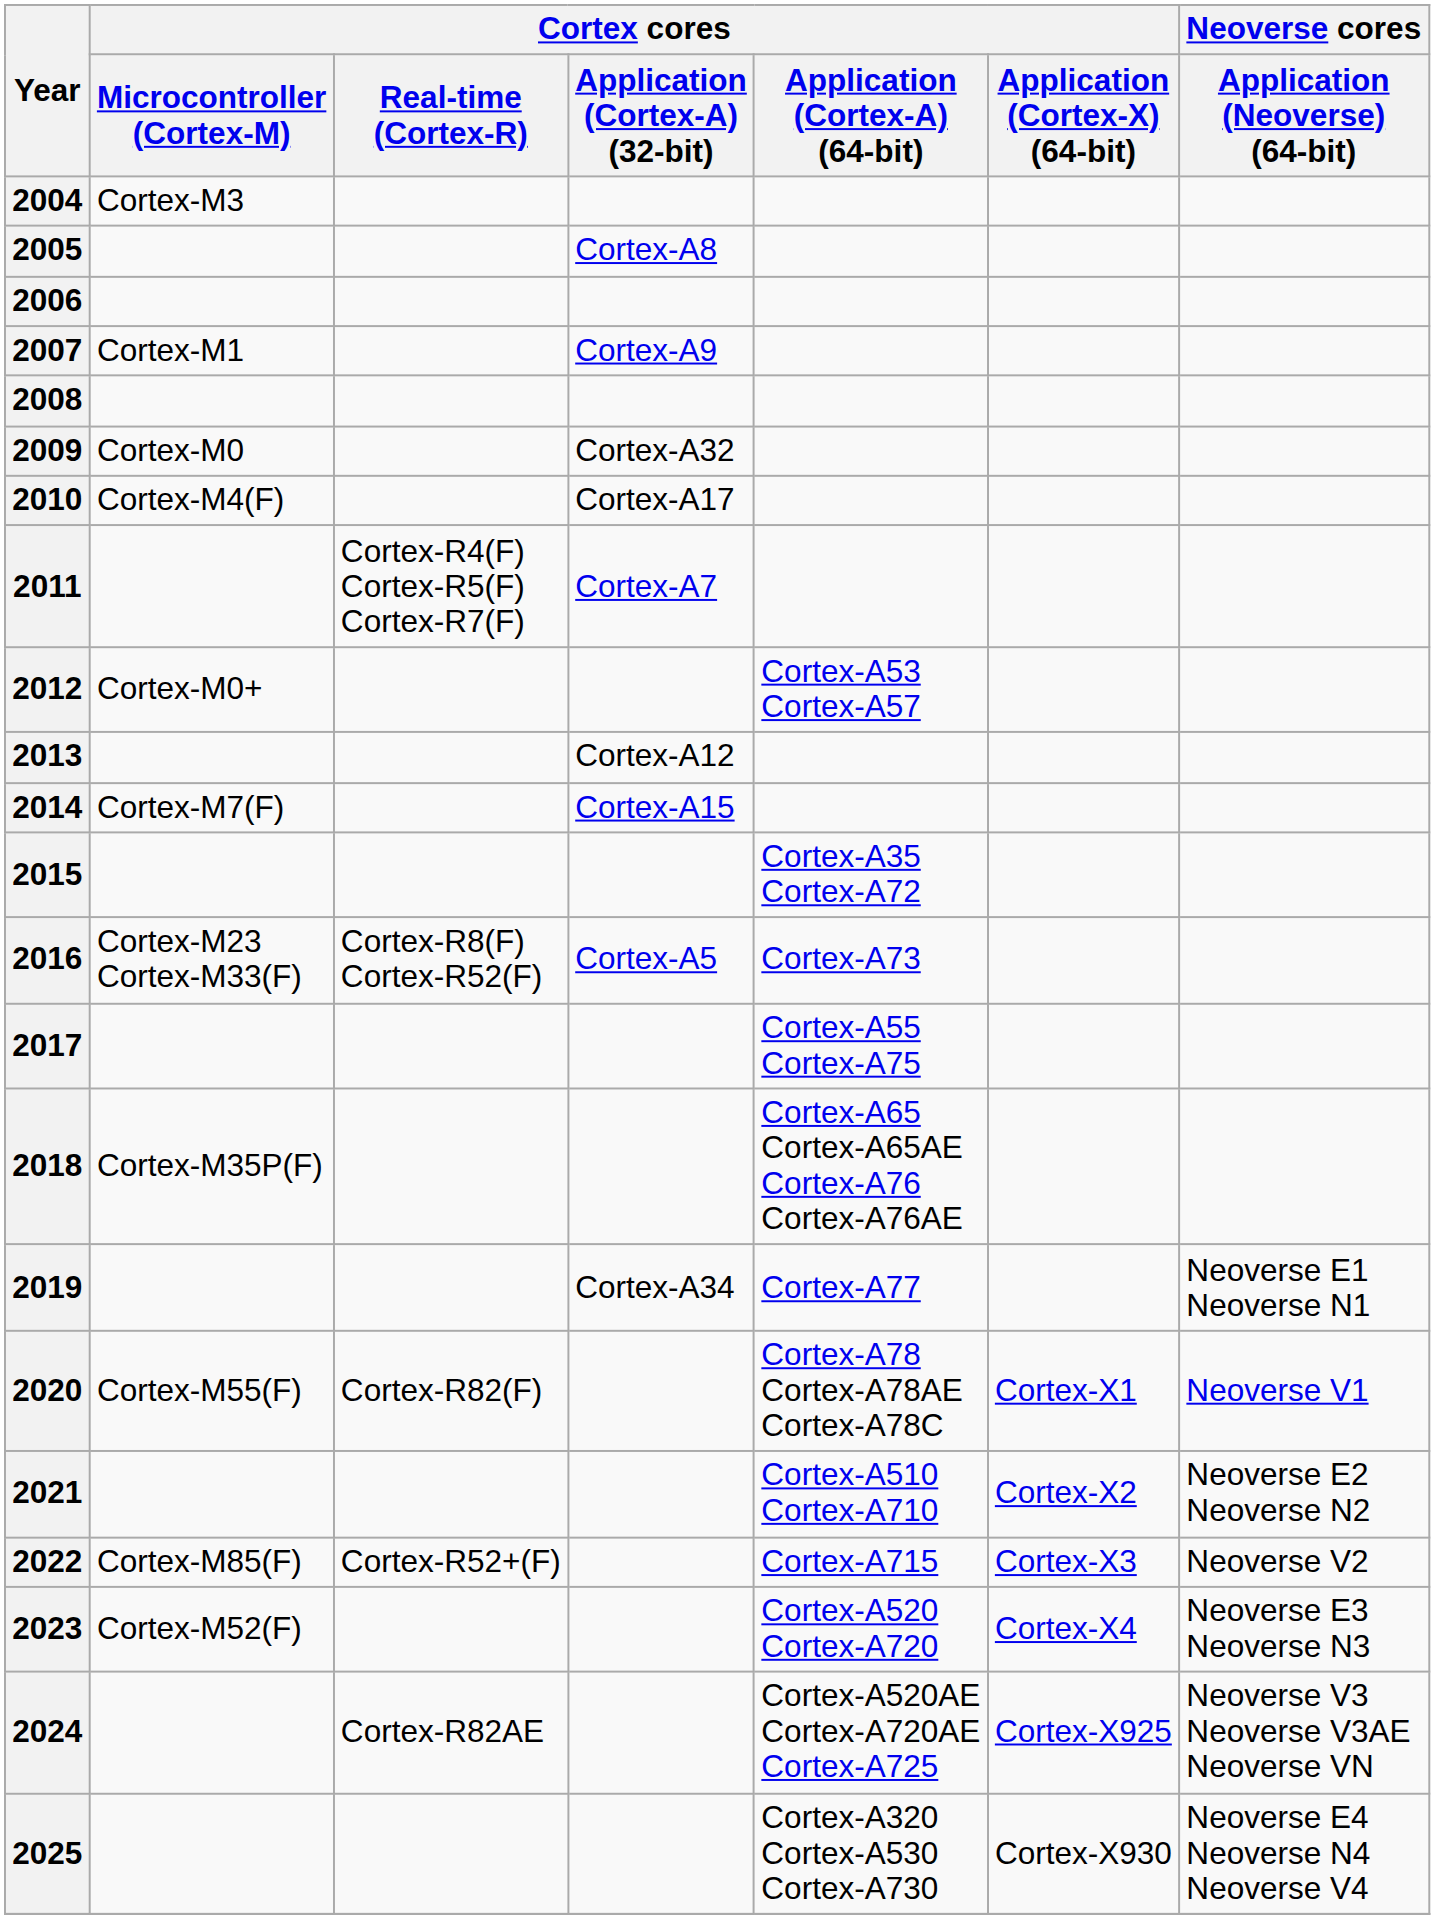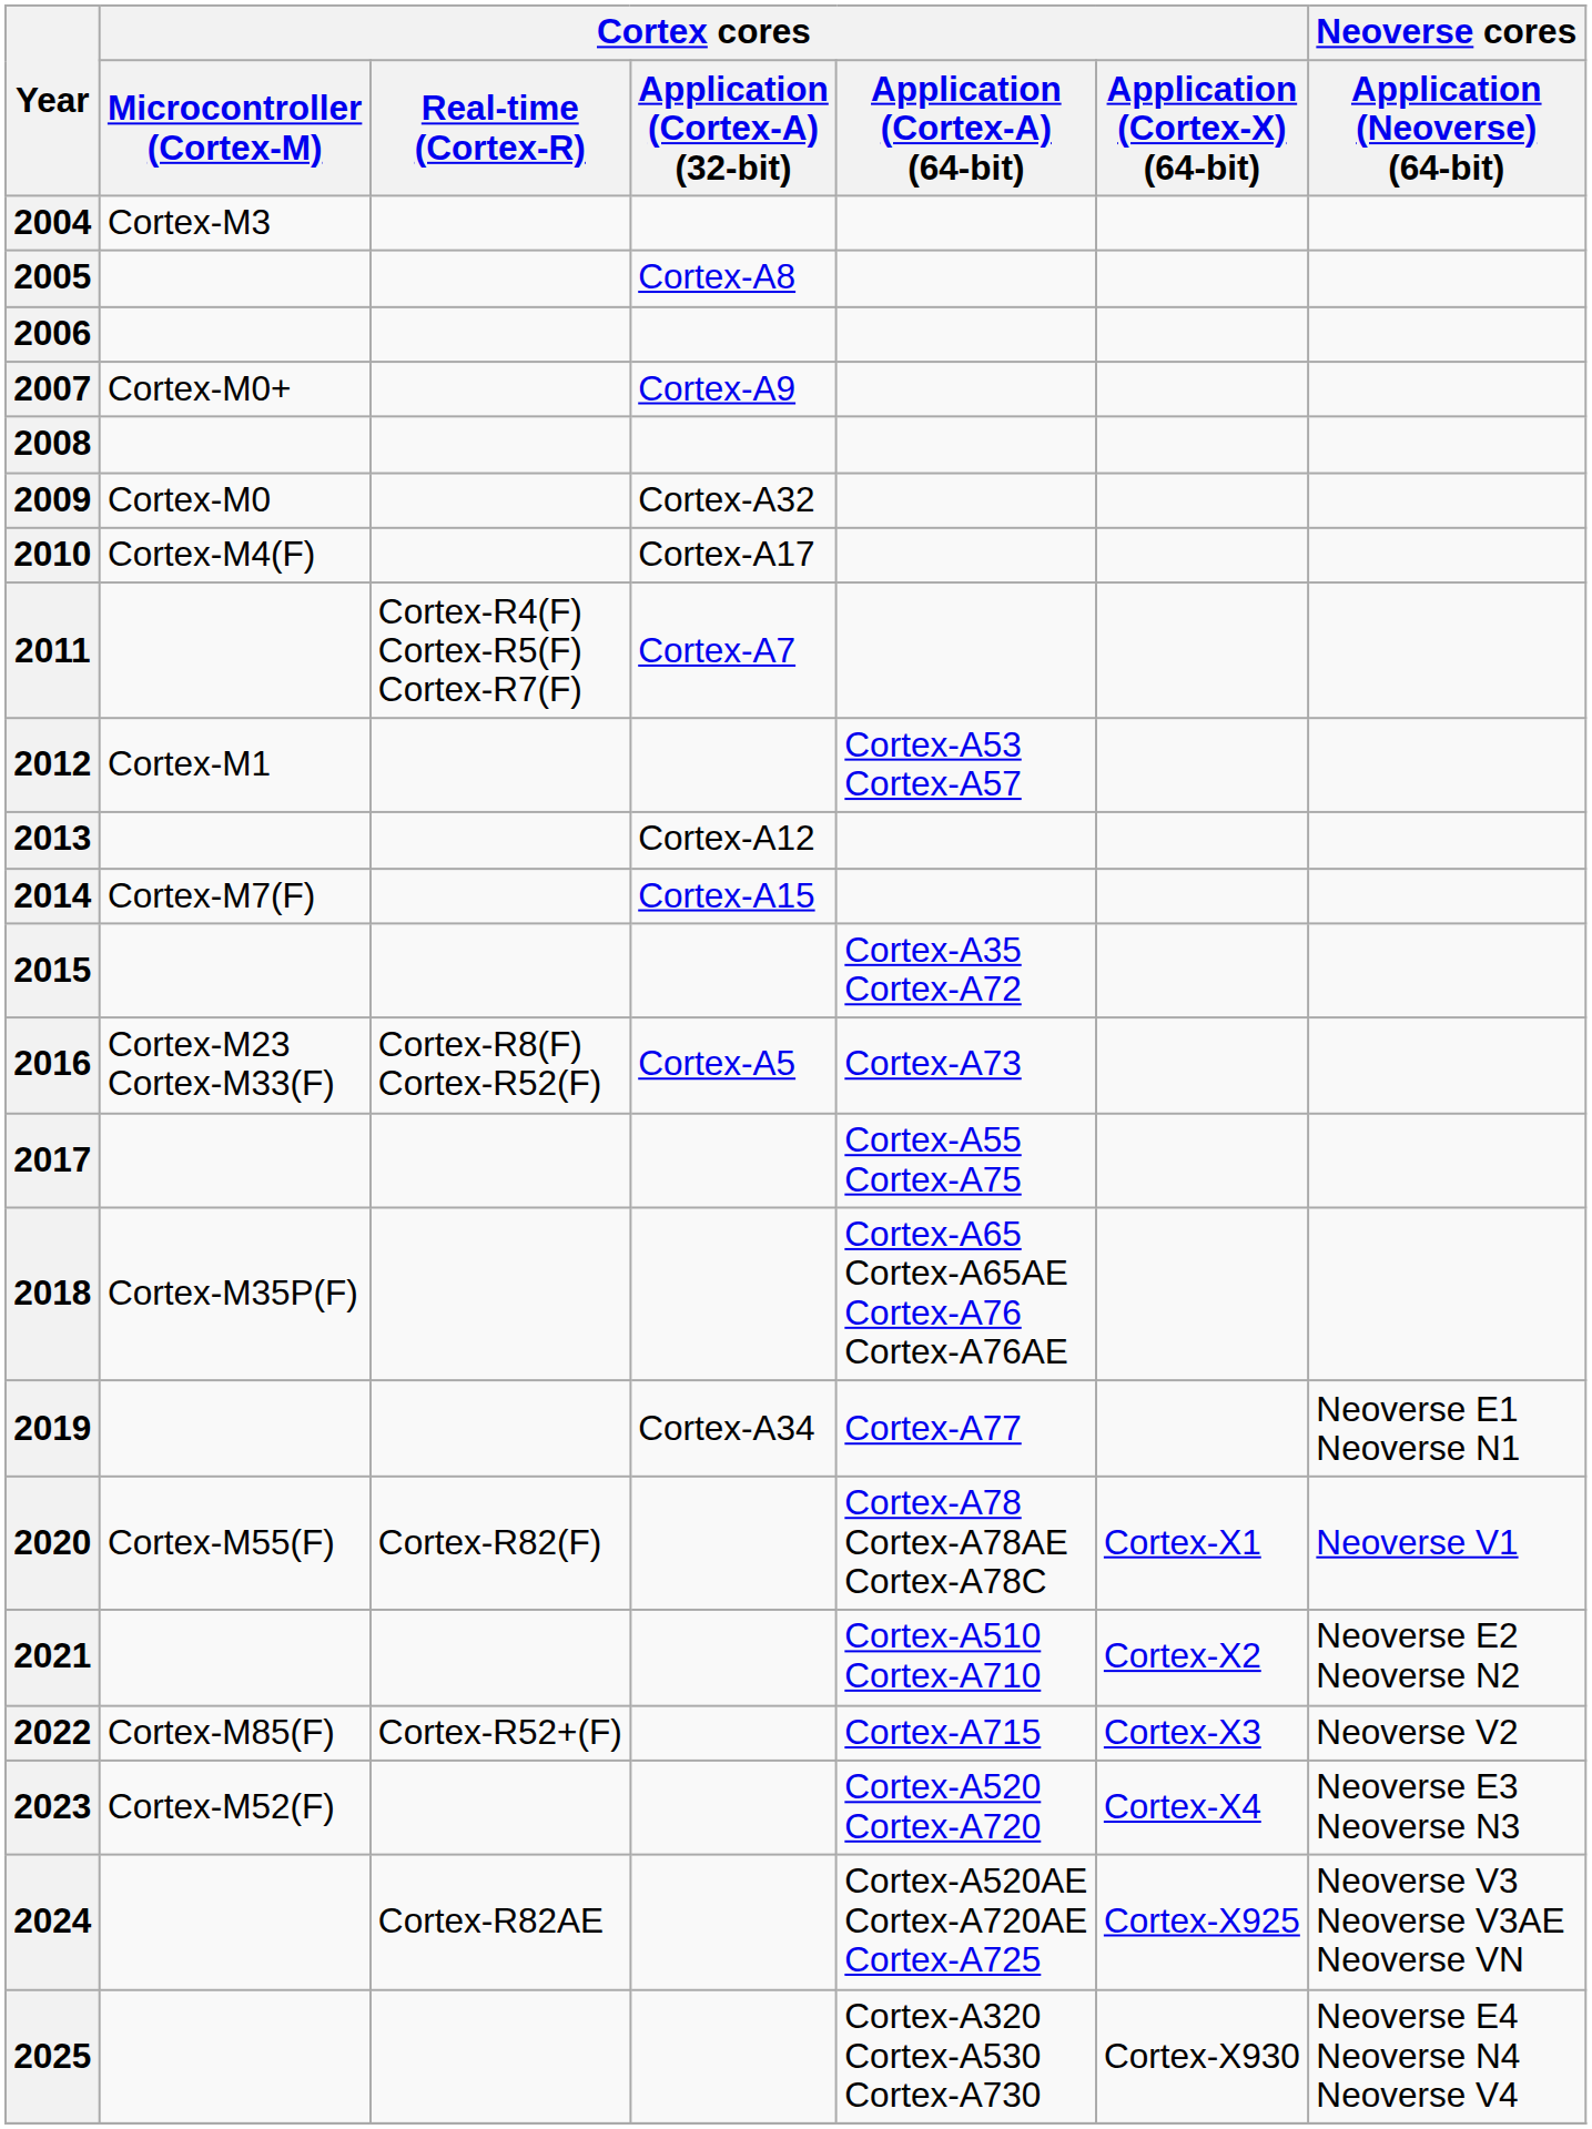 <table class="wikitable sortable sticky-header-multi" border="1">
 <tr>
 <th rowspan=2>Year</th>
 <th colspan=5><a href='#'>Cortex</a> cores</th>
 <th><a href='#'>Neoverse</a> cores</th>
 </tr>
 <tr>
 <th><a href='#'>Microcontroller<br>(Cortex-M)</a></th>
 <th><a href='#'>Real-time<br>(Cortex-R)</a></th>
 <th><a href='#'>Application<br>(Cortex-A)</a><br>(32-bit)</th>
 <th><a href='#'>Application<br>(Cortex-A)</a><br>(64-bit)</th>
 <th><a href='#'>Application<br>(Cortex-X)</a><br>(64-bit)</th>
 <th><a href='#'>Application<br>(Neoverse)</a><br>(64-bit)</th>
 </tr>
 <tr>
 <th>2004</th>
 <td>Cortex-M3</td>
 <td></td>
 <td></td>
 <td></td>
 <td></td>
 <td></td>
 </tr>
 <tr>
 <th>2005</th>
 <td></td>
 <td></td>
 <td><a href='#'>Cortex-A8</a></td>
 <td></td>
 <td></td>
 <td></td>
 </tr>
 <tr>
 <th>2006</th>
 <td></td>
 <td></td>
 <td></td>
 <td></td>
 <td></td>
 <td></td>
 </tr>
 <tr>
 <th>2007</th>
-<td>Cortex-M1</td>
+<td>Cortex-M0+</td>
 <td></td>
 <td><a href='#'>Cortex-A9</a></td>
 <td></td>
 <td></td>
 <td></td>
 </tr>
 <tr>
 <th>2008</th>
 <td></td>
 <td></td>
 <td></td>
 <td></td>
 <td></td>
 <td></td>
 </tr>
 <tr>
 <th>2009</th>
 <td>Cortex-M0</td>
 <td></td>
 <td>Cortex-A32</td>
 <td></td>
 <td></td>
 <td></td>
 </tr>
 <tr>
 <th>2010</th>
 <td>Cortex-M4(F)</td>
 <td></td>
 <td>Cortex-A17</td>
 <td></td>
 <td></td>
 <td></td>
 </tr>
 <tr>
 <th>2011</th>
 <td></td>
 <td>Cortex-R4(F)<br>Cortex-R5(F)<br>Cortex-R7(F)</td>
 <td><a href='#'>Cortex-A7</a></td>
 <td></td>
 <td></td>
 <td></td>
 </tr>
 <tr>
 <th>2012</th>
-<td>Cortex-M0+</td>
+<td>Cortex-M1</td>
 <td></td>
 <td></td>
 <td><a href='#'>Cortex-A53</a><br><a href='#'>Cortex-A57</a></td>
 <td></td>
 <td></td>
 </tr>
 <tr>
 <th>2013</th>
 <td></td>
 <td></td>
 <td>Cortex-A12</td>
 <td></td>
 <td></td>
 <td></td>
 </tr>
 <tr>
 <th>2014</th>
 <td>Cortex-M7(F)</td>
 <td></td>
 <td><a href='#'>Cortex-A15</a></td>
 <td></td>
 <td></td>
 <td></td>
 </tr>
 <tr>
 <th>2015</th>
 <td></td>
 <td></td>
 <td></td>
 <td><a href='#'>Cortex-A35</a><br><a href='#'>Cortex-A72</a></td>
 <td></td>
 <td></td>
 </tr>
 <tr>
 <th>2016</th>
 <td>Cortex-M23<br>Cortex-M33(F)</td>
 <td>Cortex-R8(F)<br>Cortex-R52(F)</td>
 <td><a href='#'>Cortex-A5</a></td>
 <td><a href='#'>Cortex-A73</a></td>
 <td></td>
 <td></td>
 </tr>
 <tr>
 <th>2017</th>
 <td></td>
 <td></td>
 <td></td>
 <td><a href='#'>Cortex-A55</a><br><a href='#'>Cortex-A75</a></td>
 <td></td>
 <td></td>
 </tr>
 <tr>
 <th>2018</th>
 <td>Cortex-M35P(F)</td>
 <td></td>
 <td></td>
 <td><a href='#'>Cortex-A65</a><br>Cortex-A65AE <br><a href='#'>Cortex-A76</a><br>Cortex-A76AE</td>
 <td></td>
 <td></td>
 </tr>
 <tr>
 <th>2019</th>
 <td></td>
 <td></td>
 <td>Cortex-A34</td>
 <td><a href='#'>Cortex-A77</a></td>
 <td></td>
 <td>Neoverse E1<br>Neoverse N1</td>
 </tr>
 <tr>
 <th>2020</th>
 <td>Cortex-M55(F)</td>
 <td>Cortex-R82(F)</td>
 <td></td>
 <td><a href='#'>Cortex-A78</a> <br>Cortex-A78AE <br>Cortex-A78C</td>
 <td><a href='#'>Cortex-X1</a><br></td>
 <td><a href='#'>Neoverse V1</a><br></td>
 </tr>
 <tr>
 <th>2021</th>
 <td></td>
 <td></td>
 <td></td>
 <td><a href='#'>Cortex-A510</a> <br><a href='#'>Cortex-A710</a></td>
 <td><a href='#'>Cortex-X2</a></td>
 <td>Neoverse E2 <br>Neoverse N2 </td>
 </tr>
 <tr>
 <th>2022</th>
 <td>Cortex-M85(F)</td>
 <td>Cortex-R52+(F)</td>
 <td></td>
 <td><a href='#'>Cortex-A715</a></td>
 <td><a href='#'>Cortex-X3</a></td>
 <td>Neoverse V2</td>
 </tr>
 <tr>
 <th>2023</th>
 <td>Cortex-M52(F)</td>
 <td></td>
 <td></td>
 <td><a href='#'>Cortex-A520</a> <br><a href='#'>Cortex-A720</a></td>
 <td><a href='#'>Cortex-X4</a></td>
 <td>Neoverse E3 <br>Neoverse N3</td>
 </tr>
 <tr>
 <th>2024</th>
 <td></td>
 <td>Cortex-R82AE</td>
 <td></td>
 <td>Cortex-A520AE <br>Cortex-A720AE <br><a href='#'>Cortex-A725</a></td>
 <td><a href='#'>Cortex-X925</a></td>
 <td>Neoverse V3 <br> Neoverse V3AE <br>Neoverse VN </td>
 </tr>
 <tr>
 <th>2025</th>
 <td></td>
 <td></td>
 <td></td>
 <td>Cortex-A320 <br>Cortex-A530 <br>Cortex-A730</td>
 <td>Cortex-X930</td>
 <td>Neoverse E4 <br>Neoverse N4 <br>Neoverse V4</td>
 </tr>
 <tr>
 </tr>
 </table>
